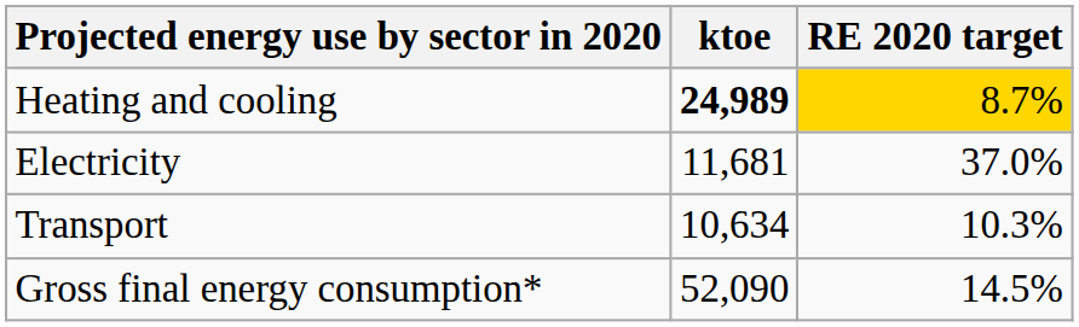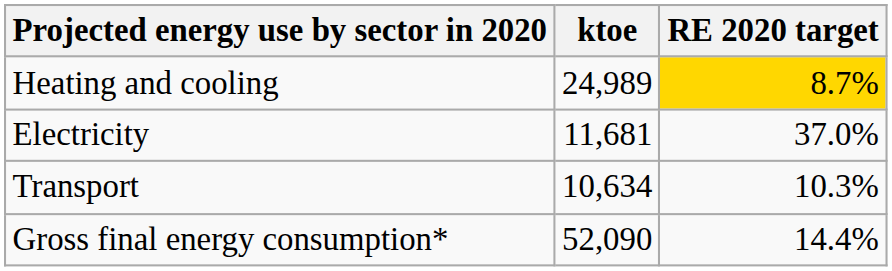 <table class="wikitable">
 <tr>
 <th>Projected energy use by sector in 2020</th>
 <th>ktoe</th>
 <th>RE 2020 target</th>
 </tr>
 <tr>
 <td>Heating and cooling</td>
-<td align="right"><strong>24,989</strong></td>
+<td align="right">24,989</td>
 <td align="right" style="background: gold;">8.7%</td>
 </tr>
 <tr>
 <td>Electricity</td>
 <td align="right">11,681</td>
 <td align="right">37.0%</td>
 </tr>
 <tr>
 <td>Transport</td>
 <td align="right">10,634</td>
 <td align="right">10.3%</td>
 </tr>
 <tr>
 <td>Gross final energy consumption*</td>
 <td align="right">52,090</td>
-<td align="right">14.5%</td>
+<td align="right">14.4%</td>
 </tr>
 </table>
